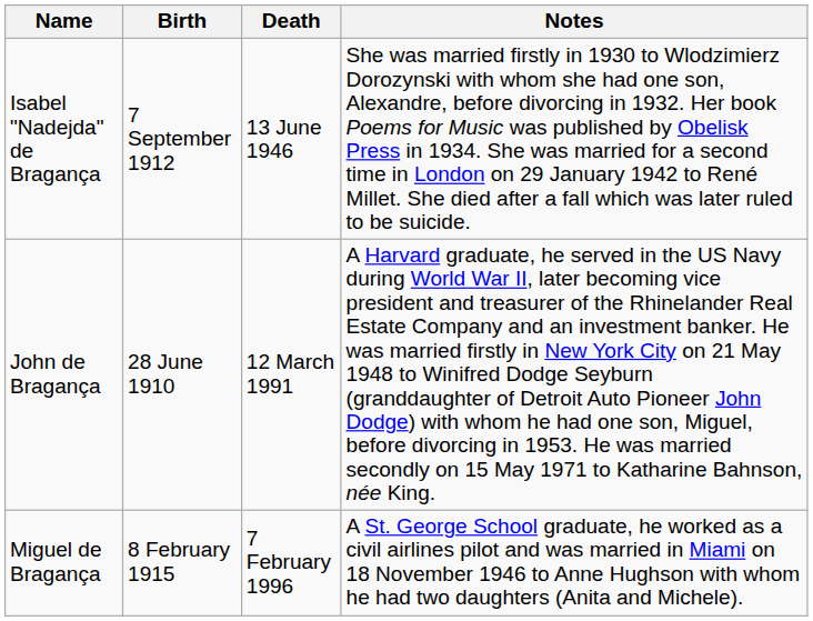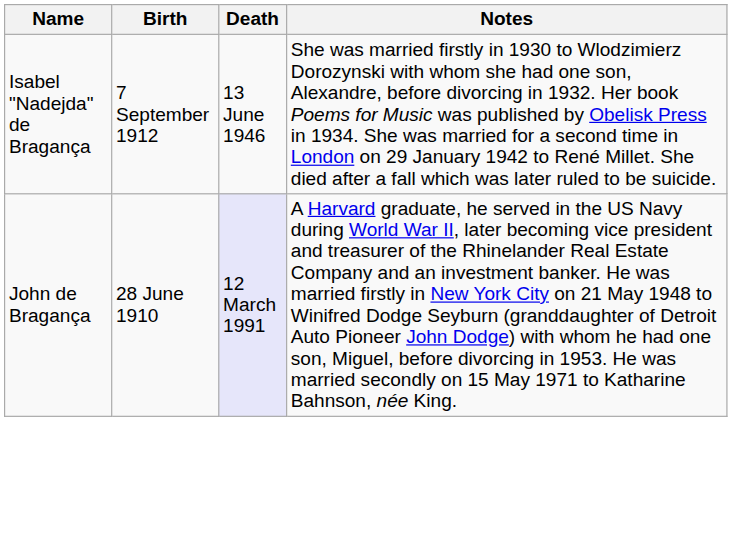 <table class="wikitable">
 <tr>
 <th>Name</th>
 <th>Birth</th>
 <th>Death</th>
 <th>Notes</th>
 </tr>
 <tr>
 <td>Isabel "Nadejda" de Bragança</td>
 <td>7 September 1912</td>
 <td>13 June 1946</td>
 <td>She was married firstly in 1930 to Wlodzimierz Dorozynski with whom she had one son, Alexandre, before divorcing in 1932. Her book <em>Poems for Music</em> was published by <a href='#'>Obelisk Press</a> in 1934. She was married for a second time in <a href='#'>London</a> on 29 January 1942 to René Millet. She died after a fall which was later ruled to be suicide.</td>
 </tr>
 <tr>
 <td>John de Bragança</td>
 <td>28 June 1910</td>
-<td>12 March 1991</td>
+<td style="background: lavender;">12 March 1991</td>
 <td>A <a href='#'>Harvard</a> graduate, he served in the US Navy during <a href='#'>World War II</a>, later becoming vice president and treasurer of the Rhinelander Real Estate Company and an investment banker. He was married firstly in <a href='#'>New York City</a> on 21 May 1948 to Winifred Dodge Seyburn (granddaughter of Detroit Auto Pioneer <a href='#'>John Dodge</a>) with whom he had one son, Miguel, before divorcing in 1953. He was married secondly on 15 May 1971 to Katharine Bahnson, <em>née</em> King.</td>
 </tr>
-<tr>
-<td>Miguel de Bragança</td>
-<td>8 February 1915</td>
-<td>7 February 1996</td>
-<td>A <a href='#'>St. George School</a> graduate, he worked as a civil airlines pilot and was married in <a href='#'>Miami</a> on 18 November 1946 to Anne Hughson with whom he had two daughters (Anita and Michele).</td>
-</tr>
 </table>
